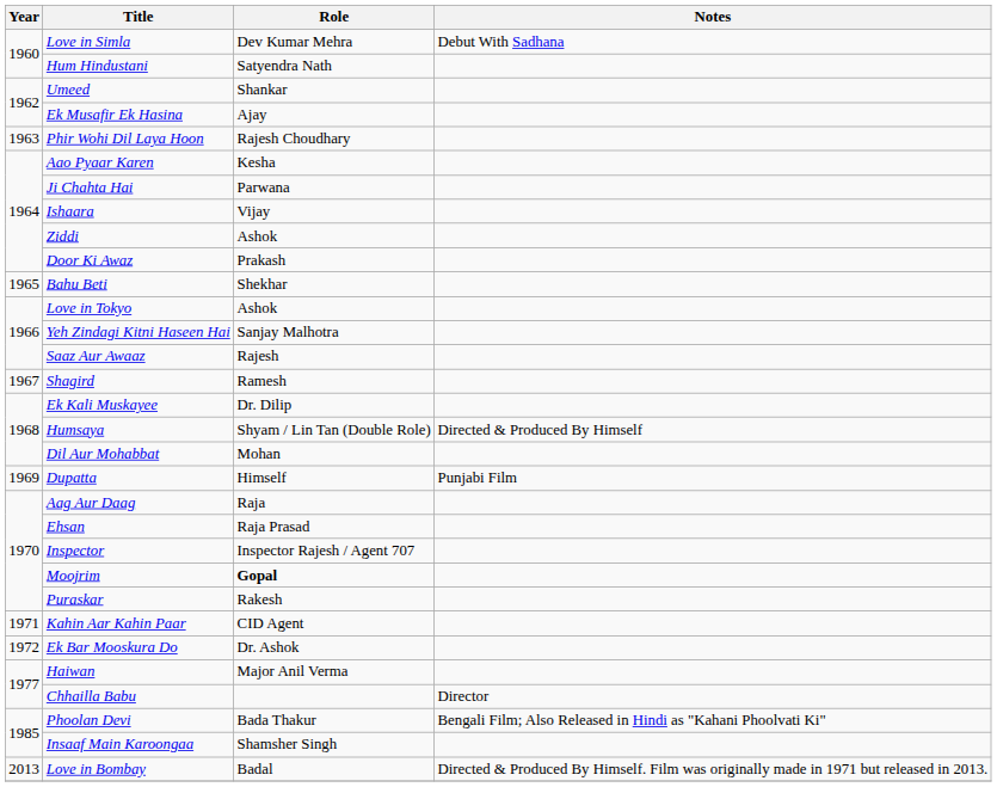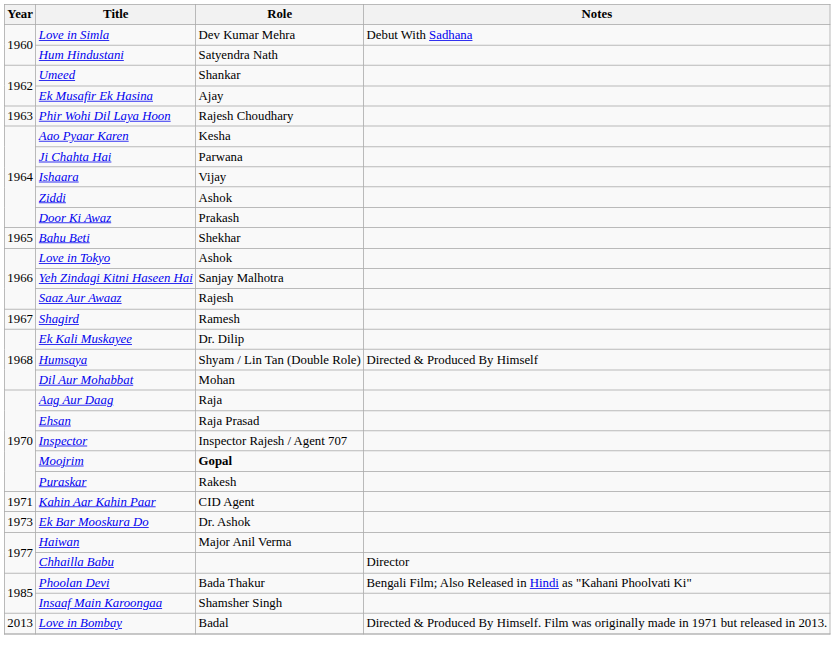 <table class="sortable wikitable collapsible">
 <tr>
 <th>Year</th>
 <th>Title</th>
 <th>Role</th>
 <th>Notes</th>
 </tr>
 <tr>
 <td rowspan="2">1960</td>
 <td><em><a href='#'>Love in Simla</a></em></td>
 <td>Dev Kumar Mehra</td>
 <td>Debut With <a href='#'>Sadhana</a></td>
 </tr>
 <tr>
 <td><em><a href='#'>Hum Hindustani</a></em></td>
 <td>Satyendra Nath</td>
 <td></td>
 </tr>
 <tr>
 <td rowspan="2">1962</td>
 <td><em><a href='#'>Umeed</a></em></td>
 <td>Shankar</td>
 <td></td>
 </tr>
 <tr>
 <td><em><a href='#'>Ek Musafir Ek Hasina</a></em></td>
 <td>Ajay</td>
 <td></td>
 </tr>
 <tr>
 <td>1963</td>
 <td><em><a href='#'>Phir Wohi Dil Laya Hoon</a></em></td>
 <td>Rajesh Choudhary</td>
 <td></td>
 </tr>
 <tr>
 <td rowspan="5">1964</td>
 <td><em><a href='#'>Aao Pyaar Karen</a></em></td>
 <td>Kesha</td>
 <td></td>
 </tr>
 <tr>
 <td><em><a href='#'>Ji Chahta Hai</a></em></td>
 <td>Parwana</td>
 <td></td>
 </tr>
 <tr>
 <td><em><a href='#'>Ishaara</a></em></td>
 <td>Vijay</td>
 <td></td>
 </tr>
 <tr>
 <td><em><a href='#'>Ziddi</a></em></td>
 <td>Ashok</td>
 <td></td>
 </tr>
 <tr>
 <td><em><a href='#'>Door Ki Awaz</a></em></td>
 <td>Prakash</td>
 <td></td>
 </tr>
 <tr>
 <td>1965</td>
 <td><em><a href='#'>Bahu Beti</a></em></td>
 <td>Shekhar</td>
 <td></td>
 </tr>
 <tr>
 <td rowspan="3">1966</td>
 <td><em><a href='#'>Love in Tokyo</a></em></td>
 <td>Ashok</td>
 <td></td>
 </tr>
 <tr>
 <td><em><a href='#'>Yeh Zindagi Kitni Haseen Hai</a></em></td>
 <td>Sanjay Malhotra</td>
 <td></td>
 </tr>
 <tr>
 <td><em><a href='#'>Saaz Aur Awaaz</a></em></td>
 <td>Rajesh</td>
 <td></td>
 </tr>
 <tr>
 <td>1967</td>
 <td><em><a href='#'>Shagird</a></em></td>
 <td>Ramesh</td>
 <td></td>
 </tr>
 <tr>
 <td rowspan="3">1968</td>
 <td><em><a href='#'>Ek Kali Muskayee</a></em></td>
 <td>Dr. Dilip</td>
 <td></td>
 </tr>
 <tr>
 <td><em><a href='#'>Humsaya</a></em></td>
 <td>Shyam / Lin Tan (Double Role)</td>
 <td>Directed & Produced By Himself</td>
 </tr>
 <tr>
 <td><em><a href='#'>Dil Aur Mohabbat</a></em></td>
 <td>Mohan</td>
 <td></td>
 </tr>
 <tr>
-<td>1969</td>
-<td><em><a href='#'>Dupatta</a></em></td>
-<td>Himself</td>
-<td>Punjabi Film</td>
-</tr>
-<tr>
 <td rowspan="5">1970</td>
 <td><em><a href='#'>Aag Aur Daag</a></em></td>
 <td>Raja</td>
 <td></td>
 </tr>
 <tr>
 <td><em><a href='#'>Ehsan</a></em></td>
 <td>Raja Prasad</td>
 <td></td>
 </tr>
 <tr>
 <td><em><a href='#'>Inspector</a></em></td>
 <td>Inspector Rajesh / Agent 707</td>
 <td></td>
 </tr>
 <tr>
 <td><em><a href='#'>Moojrim</a></em></td>
 <td><strong>Gopal</strong></td>
 <td></td>
 </tr>
 <tr>
 <td><em><a href='#'>Puraskar</a></em></td>
 <td>Rakesh</td>
 <td></td>
 </tr>
 <tr>
 <td>1971</td>
 <td><em><a href='#'>Kahin Aar Kahin Paar</a></em></td>
 <td>CID Agent</td>
 <td></td>
 </tr>
 <tr>
-<td>1972</td>
+<td>1973</td>
 <td><em><a href='#'>Ek Bar Mooskura Do</a></em></td>
 <td>Dr. Ashok</td>
 <td></td>
 </tr>
 <tr>
 <td rowspan="2">1977</td>
 <td><em><a href='#'>Haiwan</a></em></td>
 <td>Major Anil Verma</td>
 <td></td>
 </tr>
 <tr>
 <td><em><a href='#'>Chhailla Babu</a></em></td>
 <td></td>
 <td scope="row">Director</td>
 </tr>
 <tr>
 <td rowspan="2">1985</td>
 <td><em><a href='#'>Phoolan Devi</a></em></td>
 <td>Bada Thakur</td>
 <td>Bengali Film; Also Released in <a href='#'>Hindi</a> as "Kahani Phoolvati Ki"</td>
 </tr>
 <tr>
 <td><em><a href='#'>Insaaf Main Karoongaa</a></em></td>
 <td>Shamsher Singh</td>
 <td></td>
 </tr>
 <tr>
 <td>2013</td>
 <td><em><a href='#'>Love in Bombay</a></em></td>
 <td>Badal</td>
 <td>Directed & Produced By Himself. Film was originally made in 1971 but released in 2013.</td>
 </tr>
 <tr>
 </tr>
 </table>
